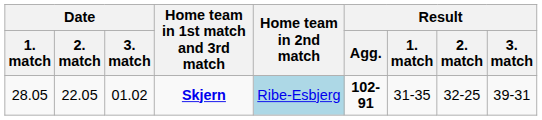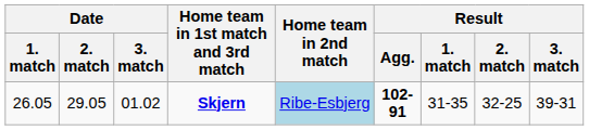 <table class="wikitable" style="text-align:center; margin-left:1em;">
 <tr>
 <th colspan="3">Date</th>
 <th rowspan="2" style="width:220px;">Home team in 1st match and 3rd match</th>
 <th rowspan="2" style="width:180px;">Home team in 2nd match</th>
 <th colspan="4">Result</th>
 </tr>
 <tr>
 <th style="width:50px;">1. match</th>
 <th style="width:50px;">2. match</th>
 <th style="width:50px;">3. match</th>
 <th style="width:50px;">Agg.</th>
 <th style="width:50px;">1. match</th>
 <th style="width:50px;">2. match</th>
 <th style="width:50px;">3. match</th>
 </tr>
 <tr>
-<td>28.05</td>
-<td>22.05</td>
+<td>26.05</td>
+<td>29.05</td>
 <td>01.02</td>
 <td><strong><a href='#'>Skjern</a></strong></td>
 <td style="background: lightblue;"><a href='#'>Ribe-Esbjerg</a></td>
 <td><strong>102-91</strong></td>
 <td>31-35</td>
 <td>32-25</td>
 <td>39-31</td>
 </tr>
 </table>
